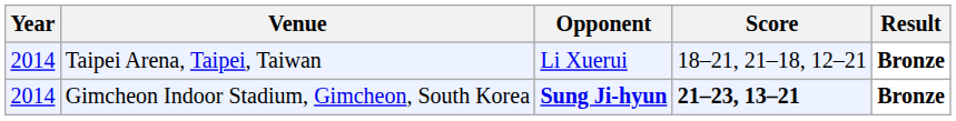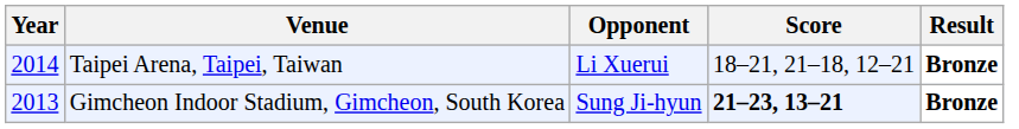 <table class="sortable wikitable" style="font-size: 90%;">
 <tr>
 <th>Year</th>
 <th>Venue</th>
 <th>Opponent</th>
 <th>Score</th>
 <th>Result</th>
 </tr>
 <tr style="background:#ECF2FF">
 <td align="center"><a href='#'>2014</a></td>
 <td align="left">Taipei Arena, <a href='#'>Taipei</a>, Taiwan</td>
 <td align="left"> <a href='#'>Li Xuerui</a></td>
 <td align="left">18–21, 21–18, 12–21</td>
 <td style="text-align:left; background:white"> <strong>Bronze</strong></td>
 </tr>
 <tr style="background:#ECF2FF">
-<td align="center"><a href='#'>2014</a></td>
+<td align="center"><a href='#'>2013</a></td>
 <td align="left">Gimcheon Indoor Stadium, <a href='#'>Gimcheon</a>, South Korea</td>
-<td align="left"><strong> <a href='#'>Sung Ji-hyun</a></strong></td>
+<td align="left"> <a href='#'>Sung Ji-hyun</a></td>
 <td align="left"><strong>21–23, 13–21</strong></td>
 <td style="text-align:left; background:white"> <strong>Bronze</strong></td>
 </tr>
 </table>
